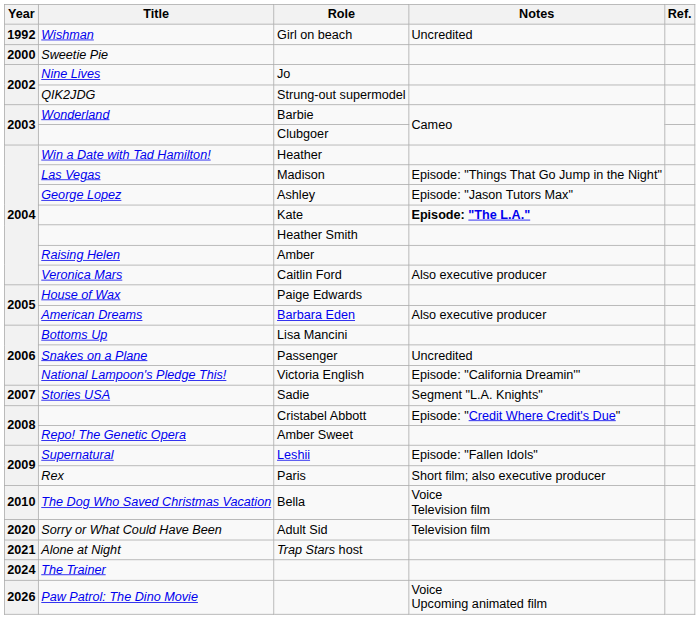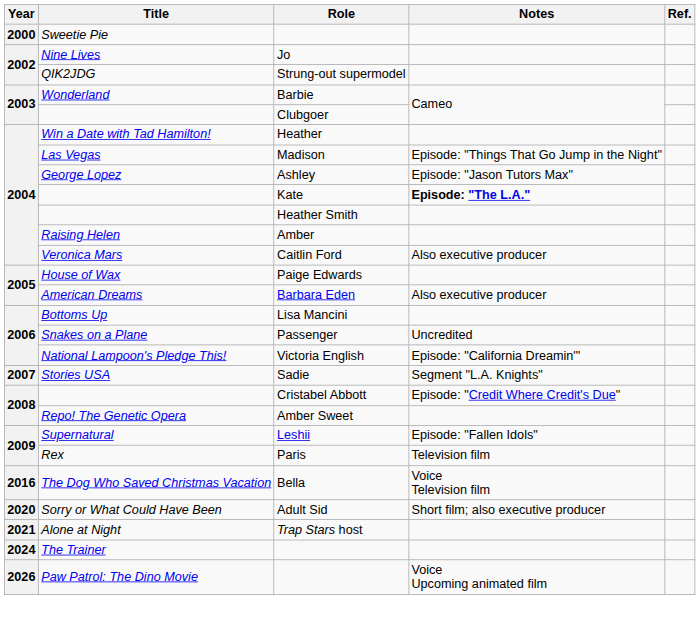 <table class="wikitable sortable">
 <tr>
 <th>Year</th>
 <th>Title</th>
 <th>Role</th>
 <th>Notes</th>
 <th class="unsortable">Ref.</th>
-</tr>
-<tr>
-<th scope=row>1992</th>
-<td><em><a href='#'>Wishman</a></em></td>
-<td>Girl on beach</td>
-<td>Uncredited</td>
-<td></td>
 </tr>
 <tr>
 <th scope=row>2000</th>
 <td><em>Sweetie Pie</em></td>
 <td></td>
 <td></td>
 <td></td>
 </tr>
 <tr>
 <th rowspan="2" scope="row">2002</th>
 <td><em><a href='#'>Nine Lives</a></em></td>
 <td>Jo</td>
 <td></td>
 <td></td>
 </tr>
 <tr>
 <td><em>QIK2JDG</em></td>
 <td>Strung-out supermodel</td>
 <td></td>
 <td></td>
 </tr>
 <tr>
 <th rowspan="2" scope="row">2003</th>
 <td><em><a href='#'>Wonderland</a></em></td>
 <td>Barbie</td>
 <td rowspan="2">Cameo</td>
 <td></td>
 </tr>
 <tr>
 <td><em></em></td>
 <td>Clubgoer</td>
 <td></td>
 </tr>
 <tr>
 <th rowspan="7" scope="row">2004</th>
 <td><em><a href='#'>Win a Date with Tad Hamilton!</a></em></td>
 <td>Heather</td>
 <td></td>
 <td></td>
 </tr>
 <tr>
 <td><em><a href='#'>Las Vegas</a></em></td>
 <td>Madison</td>
 <td>Episode: "Things That Go Jump in the Night"</td>
 <td></td>
 </tr>
 <tr>
 <td><em><a href='#'>George Lopez</a></em></td>
 <td>Ashley</td>
 <td>Episode: "Jason Tutors Max"</td>
 <td></td>
 </tr>
 <tr>
 <td><em></em></td>
 <td>Kate</td>
 <td><strong>Episode: <a href='#'>"The L.A."</a></strong></td>
 <td></td>
 </tr>
 <tr>
 <td><em></em></td>
 <td>Heather Smith</td>
 <td></td>
 <td></td>
 </tr>
 <tr>
 <td><em><a href='#'>Raising Helen</a></em></td>
 <td>Amber</td>
 <td></td>
 <td></td>
 </tr>
 <tr>
 <td><em><a href='#'>Veronica Mars</a></em></td>
 <td>Caitlin Ford</td>
 <td>Also executive producer</td>
 <td></td>
 </tr>
 <tr>
 <th rowspan="2" scope="row">2005</th>
 <td><em><a href='#'>House of Wax</a></em></td>
 <td>Paige Edwards</td>
 <td></td>
 <td></td>
 </tr>
 <tr>
 <td><em><a href='#'>American Dreams</a></em></td>
 <td><a href='#'>Barbara Eden</a></td>
 <td>Also executive producer</td>
 <td></td>
 </tr>
 <tr>
 <th rowspan="3" scope="row">2006</th>
 <td><em><a href='#'>Bottoms Up</a></em></td>
 <td>Lisa Mancini</td>
 <td></td>
 <td></td>
 </tr>
 <tr>
 <td><em><a href='#'>Snakes on a Plane</a></em></td>
 <td>Passenger</td>
 <td>Uncredited</td>
 <td></td>
 </tr>
 <tr>
 <td><em><a href='#'>National Lampoon's Pledge This!</a></em></td>
 <td>Victoria English</td>
 <td>Episode: "California Dreamin'"</td>
 <td></td>
 </tr>
 <tr>
 <th scope=row>2007</th>
 <td><em><a href='#'>Stories USA</a></em></td>
 <td>Sadie</td>
 <td>Segment "L.A. Knights"</td>
 <td></td>
 </tr>
 <tr>
 <th rowspan="2" scope="row">2008</th>
 <td><em></em></td>
 <td>Cristabel Abbott</td>
 <td>Episode: "<a href='#'>Credit Where Credit's Due</a>"</td>
 <td></td>
 </tr>
 <tr>
 <td><em><a href='#'>Repo! The Genetic Opera</a></em></td>
 <td>Amber Sweet</td>
 <td></td>
 <td></td>
 </tr>
 <tr>
 <th rowspan="2" scope="row">2009</th>
 <td><em><a href='#'>Supernatural</a></em></td>
 <td><a href='#'>Leshii</a></td>
 <td>Episode: "Fallen Idols"</td>
 <td></td>
 </tr>
 <tr>
 <td><em>Rex</em></td>
 <td>Paris</td>
-<td>Short film; also executive producer</td>
+<td>Television film</td>
 <td></td>
 </tr>
 <tr>
-<th scope=row>2010</th>
+<th scope=row>2016</th>
 <td><em><a href='#'>The Dog Who Saved Christmas Vacation</a></em></td>
 <td>Bella</td>
 <td>Voice<br>Television film</td>
 <td></td>
 </tr>
 <tr>
 <th scope=row>2020</th>
 <td><em>Sorry or What Could Have Been</em></td>
 <td>Adult Sid</td>
-<td>Television film</td>
+<td>Short film; also executive producer</td>
 <td></td>
 </tr>
 <tr>
 <th scope=row>2021</th>
 <td><em>Alone at Night</em></td>
 <td><em>Trap Stars</em> host</td>
 <td></td>
 <td></td>
 </tr>
 <tr>
 <th scope="row">2024</th>
 <td><em><a href='#'>The Trainer</a></em></td>
 <td></td>
 <td></td>
 <td></td>
 </tr>
 <tr>
 <th scope="row">2026</th>
 <td><em><a href='#'>Paw Patrol: The Dino Movie</a></em></td>
 <td></td>
 <td>Voice<br>Upcoming animated film</td>
 <td></td>
 </tr>
 </table>
